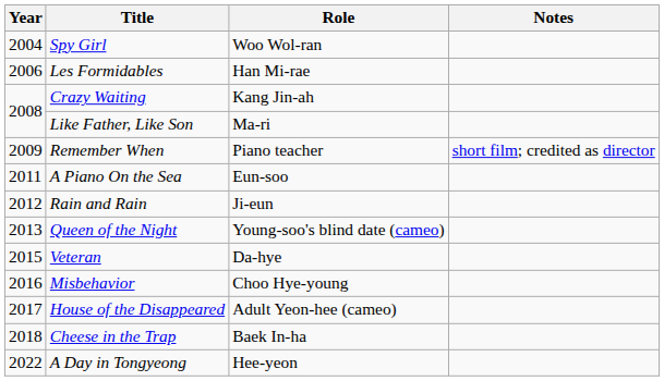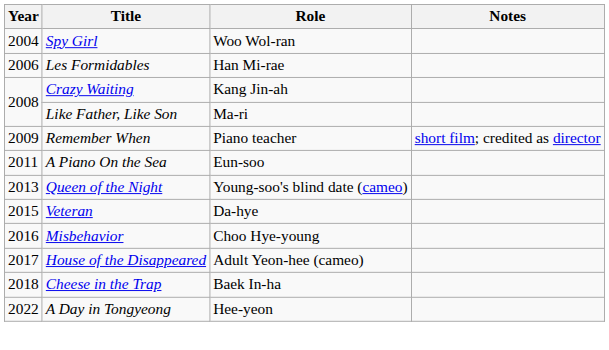 <table class="wikitable sortable">
 <tr>
 <th>Year</th>
 <th>Title</th>
 <th>Role</th>
 <th>Notes</th>
 </tr>
 <tr>
 <td>2004</td>
 <td><em><a href='#'>Spy Girl</a></em></td>
 <td>Woo Wol-ran</td>
 <td></td>
 </tr>
 <tr>
 <td>2006</td>
 <td><em>Les Formidables</em></td>
 <td>Han Mi-rae</td>
 <td></td>
 </tr>
 <tr>
 <td rowspan=2>2008</td>
 <td><em><a href='#'>Crazy Waiting</a></em></td>
 <td>Kang Jin-ah</td>
 <td></td>
 </tr>
 <tr>
 <td><em>Like Father, Like Son</em></td>
 <td>Ma-ri</td>
 <td></td>
 </tr>
 <tr>
 <td>2009</td>
 <td><em>Remember When</em></td>
 <td>Piano teacher</td>
 <td><a href='#'>short film</a>; credited as <a href='#'>director</a></td>
 </tr>
 <tr>
 <td>2011</td>
 <td><em>A Piano On the Sea</em></td>
 <td>Eun-soo</td>
 <td></td>
 </tr>
 <tr>
-<td>2012</td>
-<td><em>Rain and Rain</em></td>
-<td>Ji-eun</td>
-<td></td>
-</tr>
-<tr>
 <td>2013</td>
 <td><em><a href='#'>Queen of the Night</a></em></td>
 <td>Young-soo's blind date (<a href='#'>cameo</a>)</td>
 <td></td>
 </tr>
 <tr>
 <td>2015</td>
 <td><em><a href='#'>Veteran</a></em></td>
 <td>Da-hye</td>
 <td></td>
 </tr>
 <tr>
 <td>2016</td>
 <td><em><a href='#'>Misbehavior</a></em></td>
 <td>Choo Hye-young</td>
 <td></td>
 </tr>
 <tr>
 <td>2017</td>
 <td><em><a href='#'>House of the Disappeared</a></em></td>
 <td>Adult Yeon-hee (cameo)</td>
 <td></td>
 </tr>
 <tr>
 <td>2018</td>
 <td><em><a href='#'>Cheese in the Trap</a></em></td>
 <td>Baek In-ha</td>
 <td></td>
 </tr>
 <tr>
 <td>2022</td>
 <td><em>A Day in Tongyeong</em></td>
 <td>Hee-yeon</td>
 <td></td>
 </tr>
 </table>
